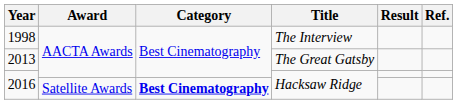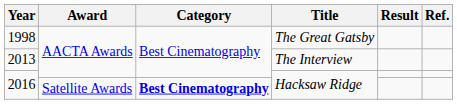 <table class="wikitable">
 <tr>
 <th>Year</th>
 <th>Award</th>
 <th>Category</th>
 <th>Title</th>
 <th>Result</th>
 <th>Ref.</th>
 </tr>
 <tr>
 <td>1998</td>
 <td rowspan=3><a href='#'>AACTA Awards</a></td>
 <td rowspan=3><a href='#'>Best Cinematography</a></td>
-<td><em>The Interview</em></td>
+<td><em>The Great Gatsby</em></td>
 <td></td>
 <td></td>
 </tr>
 <tr>
 <td>2013</td>
-<td><em>The Great Gatsby</em></td>
+<td><em>The Interview</em></td>
 <td></td>
 <td></td>
 </tr>
 <tr>
 <td rowspan=2>2016</td>
 <td rowspan=2><em>Hacksaw Ridge</em></td>
 <td></td>
 <td></td>
 </tr>
 <tr>
 <td><a href='#'>Satellite Awards</a></td>
 <td><strong><a href='#'>Best Cinematography</a></strong></td>
 <td></td>
 <td></td>
 </tr>
 </table>
